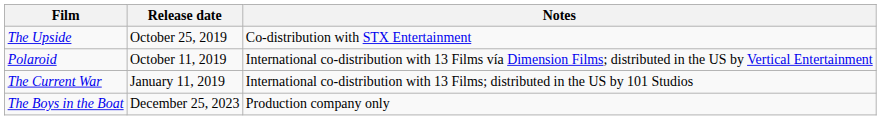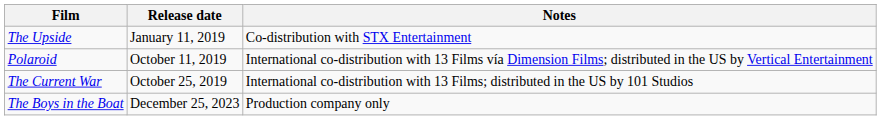 <table class="wikitable">
 <tr>
 <th>Film</th>
 <th>Release date</th>
 <th>Notes</th>
 </tr>
 <tr>
 <td><em><a href='#'>The Upside</a></em></td>
-<td>October 25, 2019</td>
+<td>January 11, 2019</td>
 <td>Co-distribution with <a href='#'>STX Entertainment</a></td>
 </tr>
 <tr>
 <td><em><a href='#'>Polaroid</a></em></td>
 <td>October 11, 2019</td>
 <td>International co-distribution with 13 Films vía <a href='#'>Dimension Films</a>; distributed in the US by <a href='#'>Vertical Entertainment</a></td>
 </tr>
 <tr>
 <td><em><a href='#'>The Current War</a></em></td>
-<td>January 11, 2019</td>
+<td>October 25, 2019</td>
 <td>International co-distribution with 13 Films; distributed in the US by 101 Studios</td>
 </tr>
 <tr>
 <td><em><a href='#'>The Boys in the Boat</a></em></td>
 <td>December 25, 2023</td>
 <td>Production company only</td>
 </tr>
 </table>
